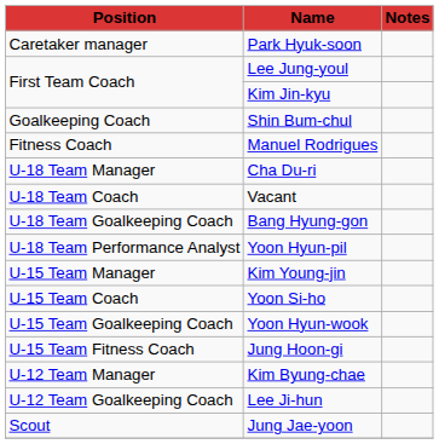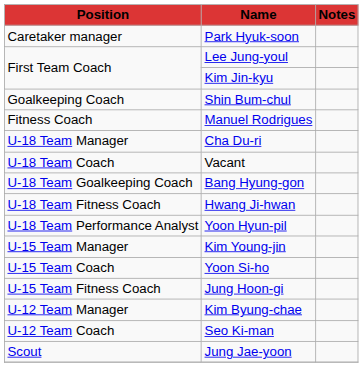 <table class="wikitable">
 <tr>
 <th style="color:#000000; background:#DC3535;">Position</th>
 <th style="color:#000000; background:#DC3535;">Name</th>
 <th style="color:#000000; background:#DC3535;">Notes</th>
 </tr>
 <tr>
 <td>Caretaker manager</td>
 <td> <a href='#'>Park Hyuk-soon</a></td>
 <td></td>
 </tr>
 <tr>
 <td rowspan="2">First Team Coach</td>
 <td> <a href='#'>Lee Jung-youl</a></td>
 <td></td>
 </tr>
 <tr>
 <td> <a href='#'>Kim Jin-kyu</a></td>
 <td></td>
 </tr>
 <tr>
 <td>Goalkeeping Coach</td>
 <td> <a href='#'>Shin Bum-chul</a></td>
 <td></td>
 </tr>
 <tr>
 <td>Fitness Coach</td>
 <td> <a href='#'>Manuel Rodrigues</a></td>
 <td></td>
 </tr>
 <tr>
 <td><a href='#'>U-18 Team</a> Manager</td>
 <td> <a href='#'>Cha Du-ri</a></td>
 <td></td>
 </tr>
 <tr>
 <td><a href='#'>U-18 Team</a> Coach</td>
 <td>Vacant</td>
 <td></td>
 </tr>
 <tr>
 <td><a href='#'>U-18 Team</a> Goalkeeping Coach</td>
 <td> <a href='#'>Bang Hyung-gon</a></td>
 <td></td>
 </tr>
 <tr>
+<td><a href='#'>U-18 Team</a> Fitness Coach</td>
+<td> <a href='#'>Hwang Ji-hwan</a></td>
+<td></td>
+</tr>
+<tr>
 <td><a href='#'>U-18 Team</a> Performance Analyst</td>
 <td> <a href='#'>Yoon Hyun-pil</a></td>
 <td></td>
 </tr>
 <tr>
 <td><a href='#'>U-15 Team</a> Manager</td>
 <td> <a href='#'>Kim Young-jin</a></td>
 <td></td>
 </tr>
 <tr>
 <td><a href='#'>U-15 Team</a> Coach</td>
 <td> <a href='#'>Yoon Si-ho</a></td>
 <td></td>
 </tr>
 <tr>
-<td><a href='#'>U-15 Team</a> Goalkeeping Coach</td>
-<td> <a href='#'>Yoon Hyun-wook</a></td>
-<td></td>
-</tr>
-<tr>
 <td><a href='#'>U-15 Team</a> Fitness Coach</td>
 <td> <a href='#'>Jung Hoon-gi</a></td>
 <td></td>
 </tr>
 <tr>
 <td><a href='#'>U-12 Team</a> Manager</td>
 <td> <a href='#'>Kim Byung-chae</a></td>
 <td></td>
 </tr>
 <tr>
-<td><a href='#'>U-12 Team</a> Goalkeeping Coach</td>
-<td> <a href='#'>Lee Ji-hun</a></td>
+<td><a href='#'>U-12 Team</a> Coach</td>
+<td> <a href='#'>Seo Ki-man</a></td>
 <td></td>
 </tr>
 <tr>
 <td><a href='#'>Scout</a></td>
 <td> <a href='#'>Jung Jae-yoon</a></td>
 <td></td>
 </tr>
 <tr>
 </tr>
 </table>
